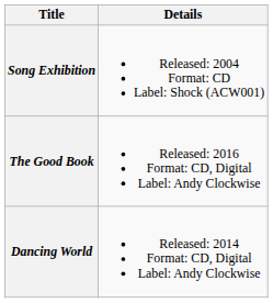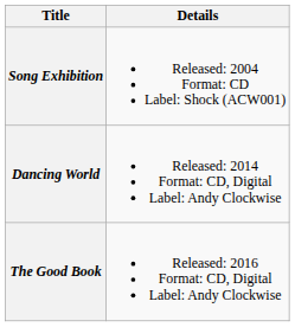 <table class="wikitable plainrowheaders" style="text-align:center;" border="1">
 <tr>
 <th>Title</th>
 <th>Details</th>
 </tr>
 <tr>
 <th scope="row"><em>Song Exhibition</em></th>
 <td><br><ul><li>Released: 2004</li><li>Format: CD</li><li>Label: Shock (ACW001)</li></ul></td>
 </tr>
 <tr>
+<th scope="row"><em>Dancing World</em></th>
+<td><br><ul><li>Released: 2014</li><li>Format: CD, Digital</li><li>Label: Andy Clockwise</li></ul></td>
+</tr>
+<tr>
 <th scope="row"><em>The Good Book</em></th>
 <td><br><ul><li>Released: 2016</li><li>Format: CD, Digital</li><li>Label: Andy Clockwise</li></ul></td>
 </tr>
-<tr>
-<th scope="row"><em>Dancing World</em></th>
-<td><br><ul><li>Released: 2014</li><li>Format: CD, Digital</li><li>Label: Andy Clockwise</li></ul></td>
-</tr>
 </table>
